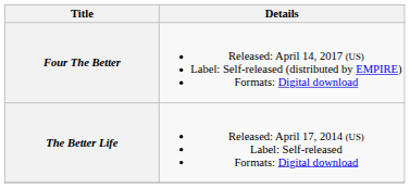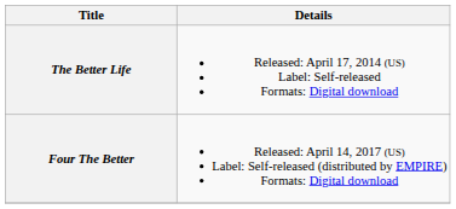 <table class="wikitable plainrowheaders" style="text-align:center">
 <tr>
 <th scope="col" style="width:13em">Title</th>
 <th scope="col">Details</th>
 </tr>
 <tr>
+<th scope="row"><em>The Better Life</em></th>
+<td><br><ul><li>Released: April 17, 2014 <small>(US)</small></li><li>Label: Self-released</li><li>Formats: <a href='#'>Digital download</a></li></ul></td>
+</tr>
+<tr>
 <th scope="row"><em>Four The Better</em></th>
 <td><br><ul><li>Released: April 14, 2017 <small>(US)</small></li><li>Label: Self-released (distributed by <a href='#'>EMPIRE</a>)</li><li>Formats: <a href='#'>Digital download</a></li></ul></td>
 </tr>
 <tr>
-<th scope="row"><em>The Better Life</em></th>
-<td><br><ul><li>Released: April 17, 2014 <small>(US)</small></li><li>Label: Self-released</li><li>Formats: <a href='#'>Digital download</a></li></ul></td>
-</tr>
-<tr>
 </tr>
 </table>
